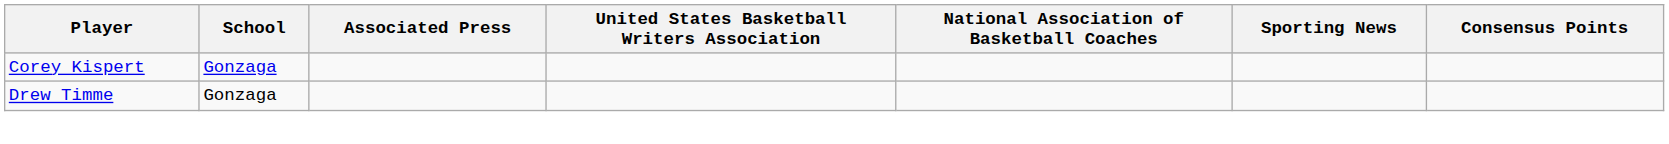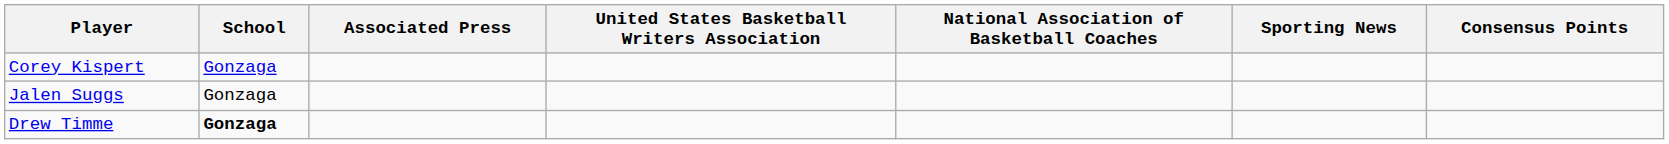 <table class="wikitable sortable" style="width:98%;">
 <tr>
 <th>Player</th>
 <th>School</th>
 <th>Associated Press</th>
 <th>United States Basketball<br>Writers Association</th>
 <th>National Association of<br>Basketball Coaches</th>
 <th>Sporting News</th>
 <th>Consensus Points</th>
 </tr>
 <tr>
 <td><a href='#'>Corey Kispert</a></td>
 <td><a href='#'>Gonzaga</a></td>
 <td data-sort-value="01"></td>
 <td data-sort-value="01"></td>
 <td data-sort-value="01"></td>
 <td data-sort-value="01"></td>
 <td data-sort-value="12"></td>
 </tr>
 <tr>
-<td><a href='#'>Drew Timme</a></td>
+<td><a href='#'>Jalen Suggs</a></td>
 <td>Gonzaga</td>
 <td data-sort-value="02"></td>
 <td data-sort-value="02"></td>
 <td data-sort-value="02"></td>
 <td data-sort-value="02"></td>
 <td data-sort-value="08"></td>
 </tr>
+<tr>
+<td><a href='#'>Drew Timme</a></td>
+<td><strong>Gonzaga</strong></td>
+<td data-sort-value="02"></td>
+<td data-sort-value="02"></td>
+<td data-sort-value="02"></td>
+<td data-sort-value="02"></td>
+<td data-sort-value="08"></td>
+</tr>
 </table>
